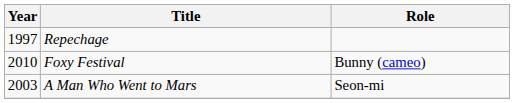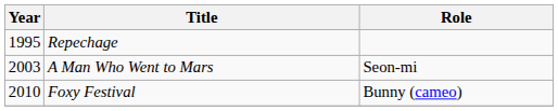 <table class="wikitable" style="width:550px">
 <tr>
 <th width=10>Year</th>
 <th>Title</th>
 <th>Role</th>
 </tr>
 <tr>
-<td>1997</td>
+<td>1995</td>
 <td><em>Repechage</em></td>
 <td></td>
+</tr>
+<tr>
+<td>2003</td>
+<td><em>A Man Who Went to Mars</em></td>
+<td>Seon-mi</td>
 </tr>
 <tr>
 <td>2010</td>
 <td><em>Foxy Festival</em></td>
 <td>Bunny (<a href='#'>cameo</a>)</td>
 </tr>
 <tr>
-<td>2003</td>
-<td><em>A Man Who Went to Mars</em></td>
-<td>Seon-mi</td>
-</tr>
-<tr>
 </tr>
 </table>
